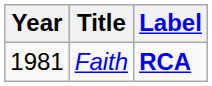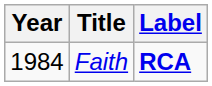 <table class="wikitable">
 <tr>
 <th>Year</th>
 <th>Title</th>
 <th><a href='#'>Label</a></th>
 </tr>
 <tr>
-<td style="text-align:left;">1981</td>
+<td style="text-align:left;">1984</td>
 <td style="text-align:left;"><em><a href='#'>Faith</a></em></td>
 <td style="text-align:left;"><strong><a href='#'>RCA</a></strong></td>
 </tr>
 </table>
